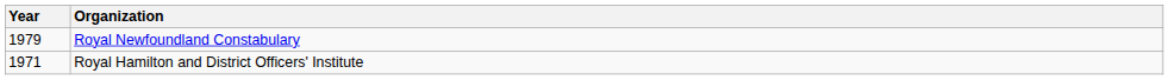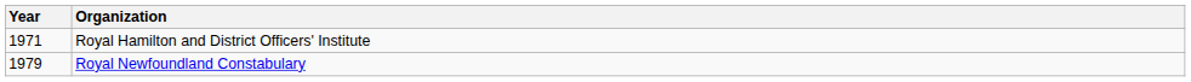 <table class="wikitable" style="width:100%">
 <tr>
 <th style="width:4em;text-align:left">Year</th>
 <th style="text-align:left">Organization</th>
 </tr>
 <tr>
+<td>1971</td>
+<td>Royal Hamilton and District Officers' Institute</td>
+</tr>
+<tr>
 <td>1979</td>
 <td><a href='#'>Royal Newfoundland Constabulary</a></td>
 </tr>
-<tr>
-<td>1971</td>
-<td>Royal Hamilton and District Officers' Institute</td>
-</tr>
 </table>
